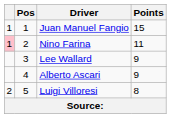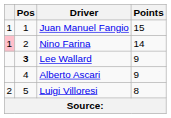 <table class="wikitable" style="font-size: 95%;">
 <tr>
 <th></th>
 <th>Pos</th>
 <th>Driver</th>
 <th>Points</th>
 </tr>
 <tr>
 <td align="left"> 1</td>
 <td align="center">1</td>
 <td> <a href='#'>Juan Manuel Fangio</a></td>
 <td align="left">15</td>
 </tr>
 <tr>
 <td align="left" style="background: pink;"> 1</td>
 <td align="center">2</td>
 <td> <a href='#'>Nino Farina</a></td>
-<td align="left">11</td>
+<td align="left">14</td>
 </tr>
 <tr>
 <td align="left"></td>
-<td align="center">3</td>
+<td align="center"><strong>3</strong></td>
 <td> <a href='#'>Lee Wallard</a></td>
 <td align="left">9</td>
 </tr>
 <tr>
 <td align="left"></td>
 <td align="center">4</td>
 <td> <a href='#'>Alberto Ascari</a></td>
 <td align="left">9</td>
 </tr>
 <tr>
 <td align="left"> 2</td>
 <td align="center">5</td>
 <td> <a href='#'>Luigi Villoresi</a></td>
 <td align="left">8</td>
 </tr>
 <tr>
 <th colspan=4>Source: </th>
 </tr>
 </table>
